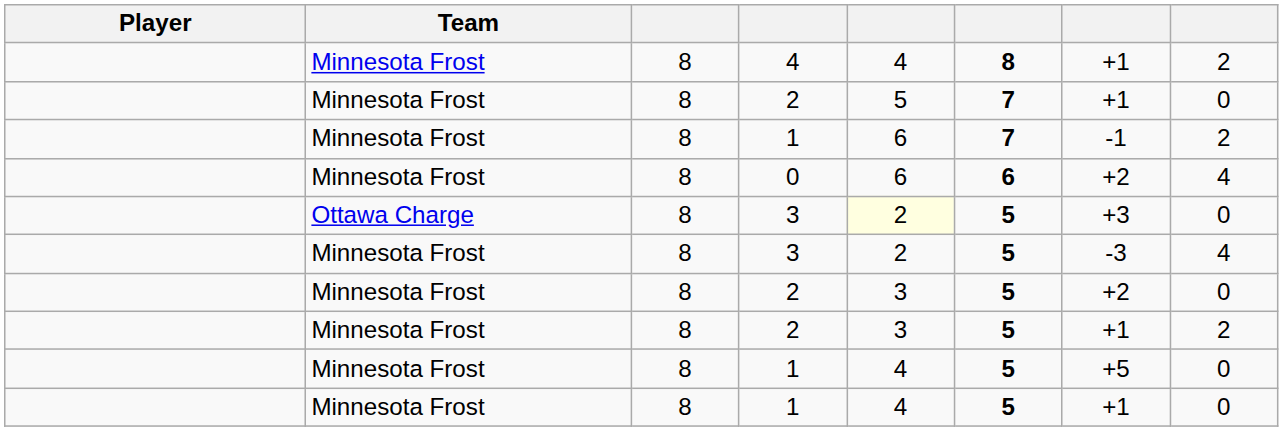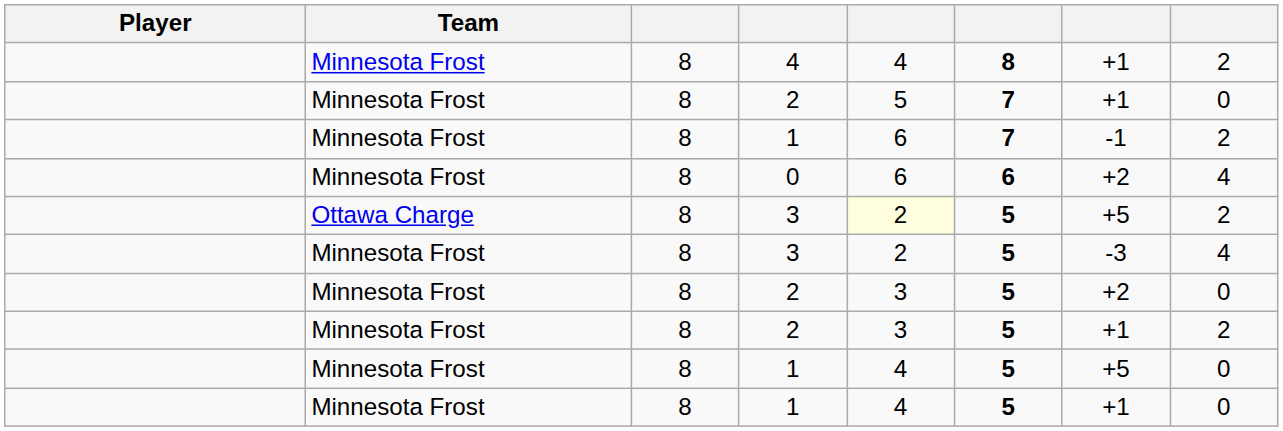 <table class="wikitable sortable" style="text-align: center">
 <tr>
 <th style="width: 12em;">Player</th>
 <th style="width: 13em;">Team</th>
 <th style="width: 4em;"></th>
 <th style="width: 4em;"></th>
 <th style="width: 4em;"></th>
 <th style="width: 4em;"></th>
 <th data-sort-type="number" style="width: 4em;"></th>
 <th style="width: 4em;"></th>
 </tr>
 <tr>
 <td style="text-align:left;"></td>
 <td style="text-align:left;"><a href='#'>Minnesota Frost</a></td>
 <td>8</td>
 <td>4</td>
 <td>4</td>
 <td><strong>8</strong></td>
 <td>+1</td>
 <td>2</td>
 </tr>
 <tr>
 <td style="text-align:left;"></td>
 <td style="text-align:left;">Minnesota Frost</td>
 <td>8</td>
 <td>2</td>
 <td>5</td>
 <td><strong>7</strong></td>
 <td>+1</td>
 <td>0</td>
 </tr>
 <tr>
 <td style="text-align:left;"></td>
 <td style="text-align:left;">Minnesota Frost</td>
 <td>8</td>
 <td>1</td>
 <td>6</td>
 <td><strong>7</strong></td>
 <td>-1</td>
 <td>2</td>
 </tr>
 <tr>
 <td style="text-align:left;"></td>
 <td style="text-align:left;">Minnesota Frost</td>
 <td>8</td>
 <td>0</td>
 <td>6</td>
 <td><strong>6</strong></td>
 <td>+2</td>
 <td>4</td>
 </tr>
 <tr>
 <td style="text-align:left;"></td>
 <td style="text-align:left;"><a href='#'>Ottawa Charge</a></td>
 <td>8</td>
 <td>3</td>
 <td style="background: lightyellow;">2</td>
 <td><strong>5</strong></td>
-<td>+3</td>
-<td>0</td>
+<td>+5</td>
+<td>2</td>
 </tr>
 <tr>
 <td style="text-align:left;"></td>
 <td style="text-align:left;">Minnesota Frost</td>
 <td>8</td>
 <td>3</td>
 <td>2</td>
 <td><strong>5</strong></td>
 <td>-3</td>
 <td>4</td>
 </tr>
 <tr>
 <td style="text-align:left;"></td>
 <td style="text-align:left;">Minnesota Frost</td>
 <td>8</td>
 <td>2</td>
 <td>3</td>
 <td><strong>5</strong></td>
 <td>+2</td>
 <td>0</td>
 </tr>
 <tr>
 <td style="text-align:left;"></td>
 <td style="text-align:left;">Minnesota Frost</td>
 <td>8</td>
 <td>2</td>
 <td>3</td>
 <td><strong>5</strong></td>
 <td>+1</td>
 <td>2</td>
 </tr>
 <tr>
 <td style="text-align:left;"></td>
 <td style="text-align:left;">Minnesota Frost</td>
 <td>8</td>
 <td>1</td>
 <td>4</td>
 <td><strong>5</strong></td>
 <td>+5</td>
 <td>0</td>
 </tr>
 <tr>
 <td style="text-align:left;"></td>
 <td style="text-align:left;">Minnesota Frost</td>
 <td>8</td>
 <td>1</td>
 <td>4</td>
 <td><strong>5</strong></td>
 <td>+1</td>
 <td>0</td>
 </tr>
 </table>
